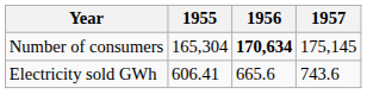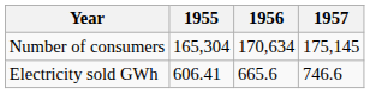 <table class="wikitable">
 <tr>
 <th>Year</th>
 <th>1955</th>
 <th>1956</th>
 <th>1957</th>
 </tr>
 <tr>
 <td>Number of consumers</td>
 <td>165,304</td>
-<td><strong>170,634</strong></td>
+<td>170,634</td>
 <td>175,145</td>
 </tr>
 <tr>
 <td>Electricity sold GWh</td>
 <td>606.41</td>
 <td>665.6</td>
-<td>743.6</td>
+<td>746.6</td>
 </tr>
 </table>
